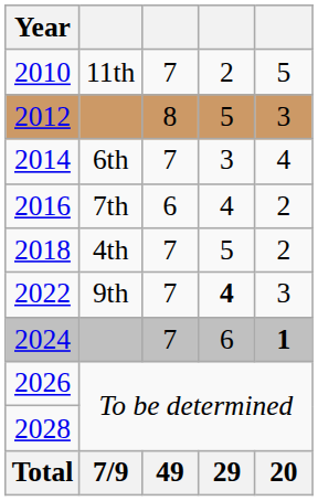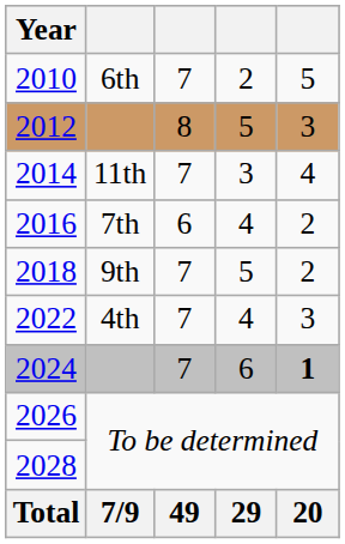 <table class="wikitable" style="text-align:center">
 <tr>
 <th>Year</th>
 <th></th>
 <th width=25></th>
 <th width=25></th>
 <th width=25></th>
 </tr>
 <tr>
 <td> <a href='#'>2010</a></td>
-<td>11th</td>
+<td>6th</td>
 <td>7</td>
 <td>2</td>
 <td>5</td>
 </tr>
 <tr bgcolor=#cc9966>
 <td> <a href='#'>2012</a></td>
 <td></td>
 <td>8</td>
 <td>5</td>
 <td>3</td>
 </tr>
 <tr>
 <td> <a href='#'>2014</a></td>
-<td>6th</td>
+<td>11th</td>
 <td>7</td>
 <td>3</td>
 <td>4</td>
 </tr>
 <tr>
 <td> <a href='#'>2016</a></td>
 <td>7th</td>
 <td>6</td>
 <td>4</td>
 <td>2</td>
 </tr>
 <tr>
 <td> <a href='#'>2018</a></td>
-<td>4th</td>
+<td>9th</td>
 <td>7</td>
 <td>5</td>
 <td>2</td>
 </tr>
 <tr>
 <td> <a href='#'>2022</a></td>
-<td>9th</td>
+<td>4th</td>
 <td>7</td>
-<td><strong>4</strong></td>
+<td>4</td>
 <td>3</td>
 </tr>
 <tr bgcolor=silver>
 <td> <a href='#'>2024</a></td>
 <td></td>
 <td>7</td>
 <td>6</td>
 <td><strong>1</strong></td>
 </tr>
 <tr>
 <td> <a href='#'>2026</a></td>
 <td colspan=4 rowspan=2><em>To be determined</em></td>
 </tr>
 <tr>
 <td> <a href='#'>2028</a></td>
 </tr>
 <tr>
 <th>Total</th>
 <th>7/9</th>
 <th>49</th>
 <th>29</th>
 <th>20</th>
 </tr>
 </table>
